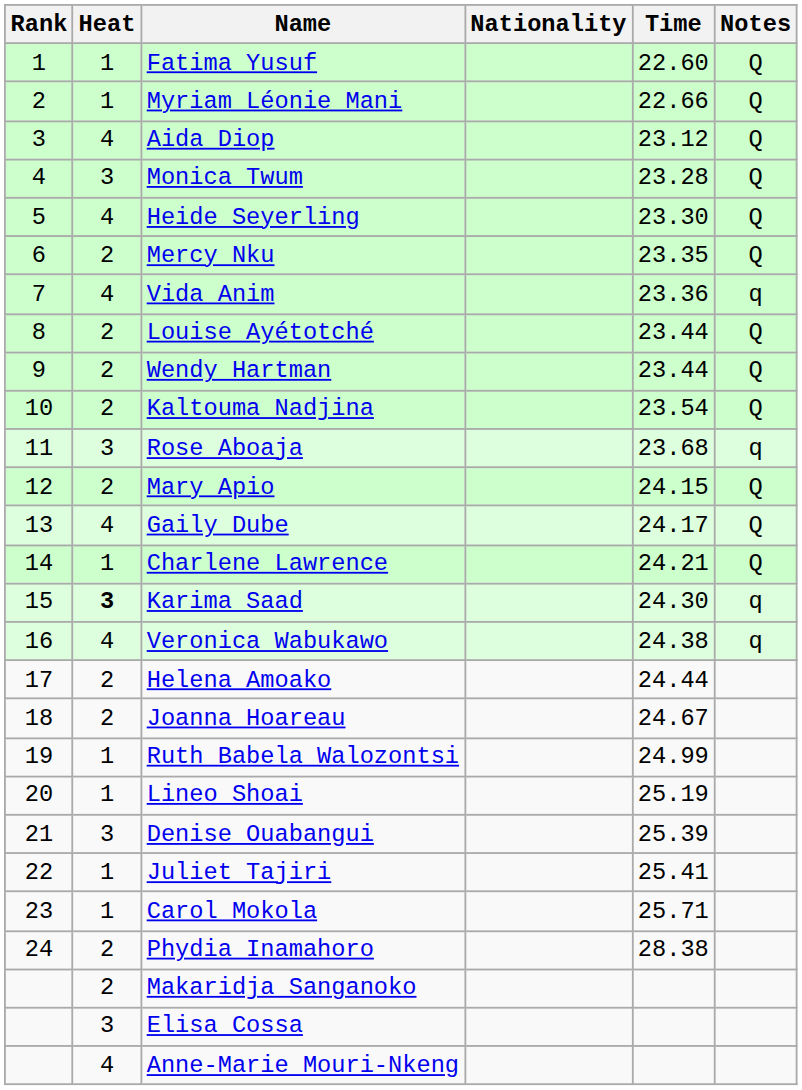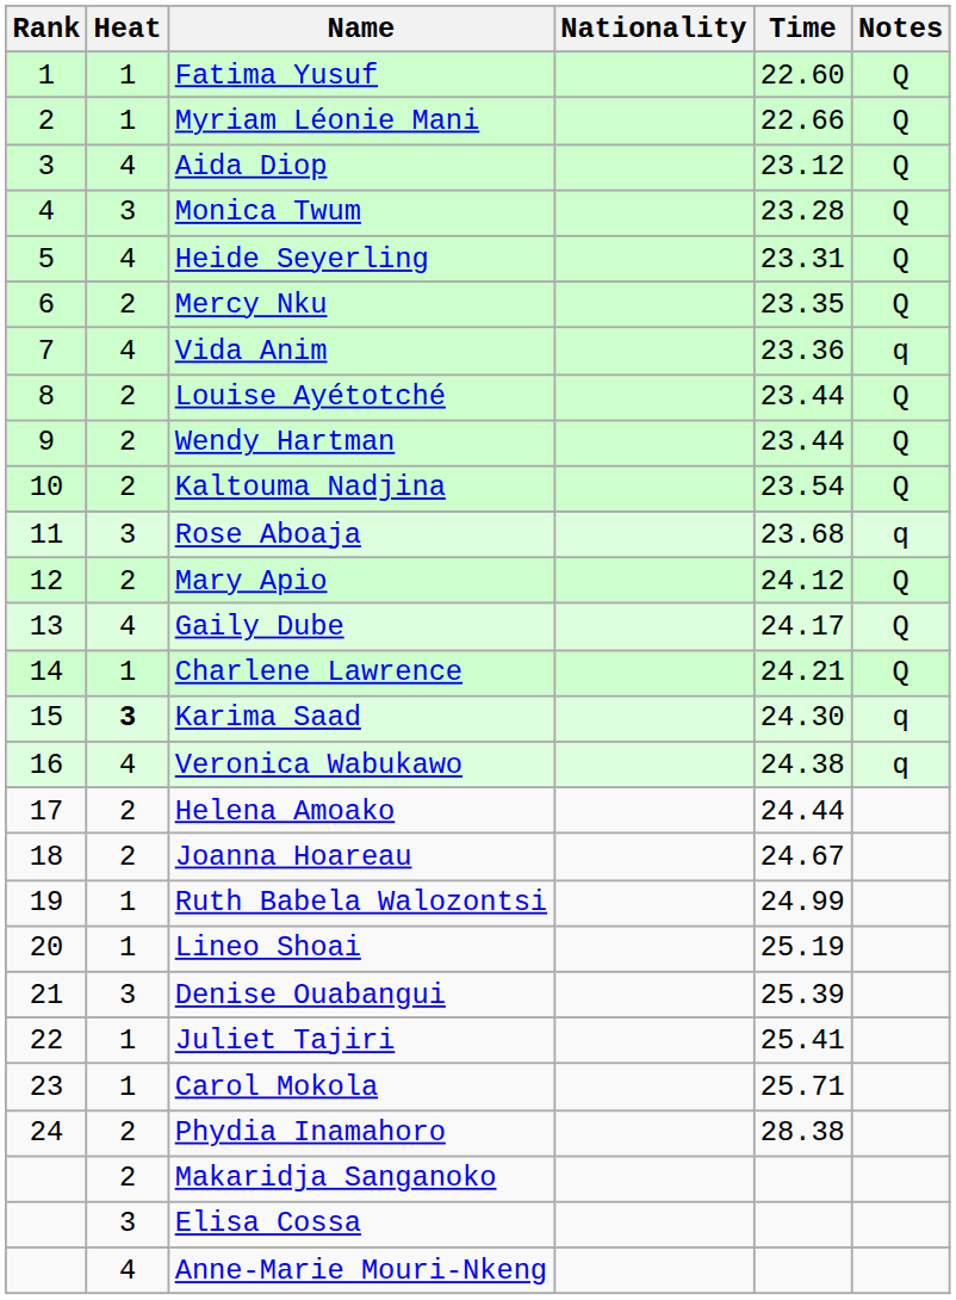 <table class="wikitable sortable" style="text-align:center">
 <tr>
 <th>Rank</th>
 <th>Heat</th>
 <th>Name</th>
 <th>Nationality</th>
 <th>Time</th>
 <th>Notes</th>
 </tr>
 <tr bgcolor=ccffcc>
 <td>1</td>
 <td>1</td>
 <td align=left><a href='#'>Fatima Yusuf</a></td>
 <td align=left></td>
 <td>22.60</td>
 <td>Q</td>
 </tr>
 <tr bgcolor=ccffcc>
 <td>2</td>
 <td>1</td>
 <td align=left><a href='#'>Myriam Léonie Mani</a></td>
 <td align=left></td>
 <td>22.66</td>
 <td>Q</td>
 </tr>
 <tr bgcolor=ccffcc>
 <td>3</td>
 <td>4</td>
 <td align=left><a href='#'>Aida Diop</a></td>
 <td align=left></td>
 <td>23.12</td>
 <td>Q</td>
 </tr>
 <tr bgcolor=ccffcc>
 <td>4</td>
 <td>3</td>
 <td align=left><a href='#'>Monica Twum</a></td>
 <td align=left></td>
 <td>23.28</td>
 <td>Q</td>
 </tr>
 <tr bgcolor=ccffcc>
 <td>5</td>
 <td>4</td>
 <td align=left><a href='#'>Heide Seyerling</a></td>
 <td align=left></td>
-<td>23.30</td>
+<td>23.31</td>
 <td>Q</td>
 </tr>
 <tr bgcolor=ccffcc>
 <td>6</td>
 <td>2</td>
 <td align=left><a href='#'>Mercy Nku</a></td>
 <td align=left></td>
 <td>23.35</td>
 <td>Q</td>
 </tr>
 <tr bgcolor=ccffcc>
 <td>7</td>
 <td>4</td>
 <td align=left><a href='#'>Vida Anim</a></td>
 <td align=left></td>
 <td>23.36</td>
 <td>q</td>
 </tr>
 <tr bgcolor=ccffcc>
 <td>8</td>
 <td>2</td>
 <td align=left><a href='#'>Louise Ayétotché</a></td>
 <td align=left></td>
 <td>23.44</td>
 <td>Q</td>
 </tr>
 <tr bgcolor=ccffcc>
 <td>9</td>
 <td>2</td>
 <td align=left><a href='#'>Wendy Hartman</a></td>
 <td align=left></td>
 <td>23.44</td>
 <td>Q</td>
 </tr>
 <tr bgcolor=ccffcc>
 <td>10</td>
 <td>2</td>
 <td align=left><a href='#'>Kaltouma Nadjina</a></td>
 <td align=left></td>
 <td>23.54</td>
 <td>Q</td>
 </tr>
 <tr bgcolor=ddffdd>
 <td>11</td>
 <td>3</td>
 <td align=left><a href='#'>Rose Aboaja</a></td>
 <td align=left></td>
 <td>23.68</td>
 <td>q</td>
 </tr>
 <tr bgcolor=ccffcc>
 <td>12</td>
 <td>2</td>
 <td align=left><a href='#'>Mary Apio</a></td>
 <td align=left></td>
-<td>24.15</td>
+<td>24.12</td>
 <td>Q</td>
 </tr>
 <tr bgcolor=ddffdd>
 <td>13</td>
 <td>4</td>
 <td align=left><a href='#'>Gaily Dube</a></td>
 <td align=left></td>
 <td>24.17</td>
 <td>Q</td>
 </tr>
 <tr bgcolor=ccffcc>
 <td>14</td>
 <td>1</td>
 <td align=left><a href='#'>Charlene Lawrence</a></td>
 <td align=left></td>
 <td>24.21</td>
 <td>Q</td>
 </tr>
 <tr bgcolor=ddffdd>
 <td>15</td>
 <td><strong>3</strong></td>
 <td align=left><a href='#'>Karima Saad</a></td>
 <td align=left></td>
 <td>24.30</td>
 <td>q</td>
 </tr>
 <tr bgcolor=ddffdd>
 <td>16</td>
 <td>4</td>
 <td align=left><a href='#'>Veronica Wabukawo</a></td>
 <td align=left></td>
 <td>24.38</td>
 <td>q</td>
 </tr>
 <tr>
 <td>17</td>
 <td>2</td>
 <td align=left><a href='#'>Helena Amoako</a></td>
 <td align=left></td>
 <td>24.44</td>
 <td></td>
 </tr>
 <tr>
 <td>18</td>
 <td>2</td>
 <td align=left><a href='#'>Joanna Hoareau</a></td>
 <td align=left></td>
 <td>24.67</td>
 <td></td>
 </tr>
 <tr>
 <td>19</td>
 <td>1</td>
 <td align=left><a href='#'>Ruth Babela Walozontsi</a></td>
 <td align=left></td>
 <td>24.99</td>
 <td></td>
 </tr>
 <tr>
 <td>20</td>
 <td>1</td>
 <td align=left><a href='#'>Lineo Shoai</a></td>
 <td align=left></td>
 <td>25.19</td>
 <td></td>
 </tr>
 <tr>
 <td>21</td>
 <td>3</td>
 <td align=left><a href='#'>Denise Ouabangui</a></td>
 <td align=left></td>
 <td>25.39</td>
 <td></td>
 </tr>
 <tr>
 <td>22</td>
 <td>1</td>
 <td align=left><a href='#'>Juliet Tajiri</a></td>
 <td align=left></td>
 <td>25.41</td>
 <td></td>
 </tr>
 <tr>
 <td>23</td>
 <td>1</td>
 <td align=left><a href='#'>Carol Mokola</a></td>
 <td align=left></td>
 <td>25.71</td>
 <td></td>
 </tr>
 <tr>
 <td>24</td>
 <td>2</td>
 <td align=left><a href='#'>Phydia Inamahoro</a></td>
 <td align=left></td>
 <td>28.38</td>
 <td></td>
 </tr>
 <tr>
 <td></td>
 <td>2</td>
 <td align=left><a href='#'>Makaridja Sanganoko</a></td>
 <td align=left></td>
 <td></td>
 <td></td>
 </tr>
 <tr>
 <td></td>
 <td>3</td>
 <td align=left><a href='#'>Elisa Cossa</a></td>
 <td align=left></td>
 <td></td>
 <td></td>
 </tr>
 <tr>
 <td></td>
 <td>4</td>
 <td align=left><a href='#'>Anne-Marie Mouri-Nkeng</a></td>
 <td align=left></td>
 <td></td>
 <td></td>
 </tr>
 </table>
